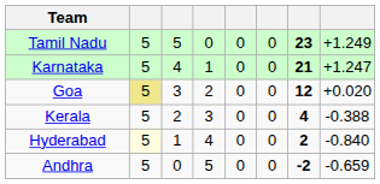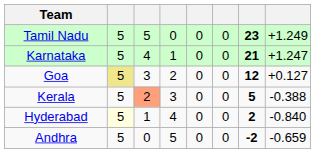 <table class="wikitable" style="text-align:center">
 <tr>
 <th style="width:120px">Team</th>
 <th style="width:25px"></th>
 <th style="width:25px"></th>
 <th style="width:25px"></th>
 <th style="width:25px"></th>
 <th style="width:25px"></th>
 <th style="width:25px"></th>
 <th style="width:40px;"></th>
 </tr>
 <tr style="background:#cfc;">
 <td><a href='#'>Tamil Nadu</a></td>
 <td>5</td>
 <td>5</td>
 <td>0</td>
 <td>0</td>
 <td>0</td>
 <td><strong>23</strong></td>
 <td>+1.249</td>
 </tr>
 <tr style="background:#cfc;">
 <td><a href='#'>Karnataka</a></td>
 <td>5</td>
 <td>4</td>
 <td>1</td>
 <td>0</td>
 <td>0</td>
 <td><strong>21</strong></td>
 <td>+1.247</td>
 </tr>
 <tr>
 <td><a href='#'>Goa</a></td>
 <td style="background: khaki;">5</td>
 <td>3</td>
 <td>2</td>
 <td>0</td>
 <td>0</td>
 <td><strong>12</strong></td>
-<td>+0.020</td>
+<td>+0.127</td>
 </tr>
 <tr>
 <td><a href='#'>Kerala</a></td>
 <td>5</td>
-<td>2</td>
+<td style="background: lightsalmon;">2</td>
 <td>3</td>
 <td>0</td>
 <td>0</td>
-<td><strong>4</strong></td>
+<td><strong>5</strong></td>
 <td>-0.388</td>
 </tr>
 <tr>
 <td><a href='#'>Hyderabad</a></td>
 <td style="background: lightyellow;">5</td>
 <td>1</td>
 <td>4</td>
 <td>0</td>
 <td>0</td>
 <td><strong>2</strong></td>
 <td>-0.840</td>
 </tr>
 <tr>
 <td><a href='#'>Andhra</a></td>
 <td>5</td>
 <td>0</td>
 <td>5</td>
 <td>0</td>
 <td>0</td>
 <td><strong>-2</strong></td>
 <td>-0.659</td>
 </tr>
 </table>
